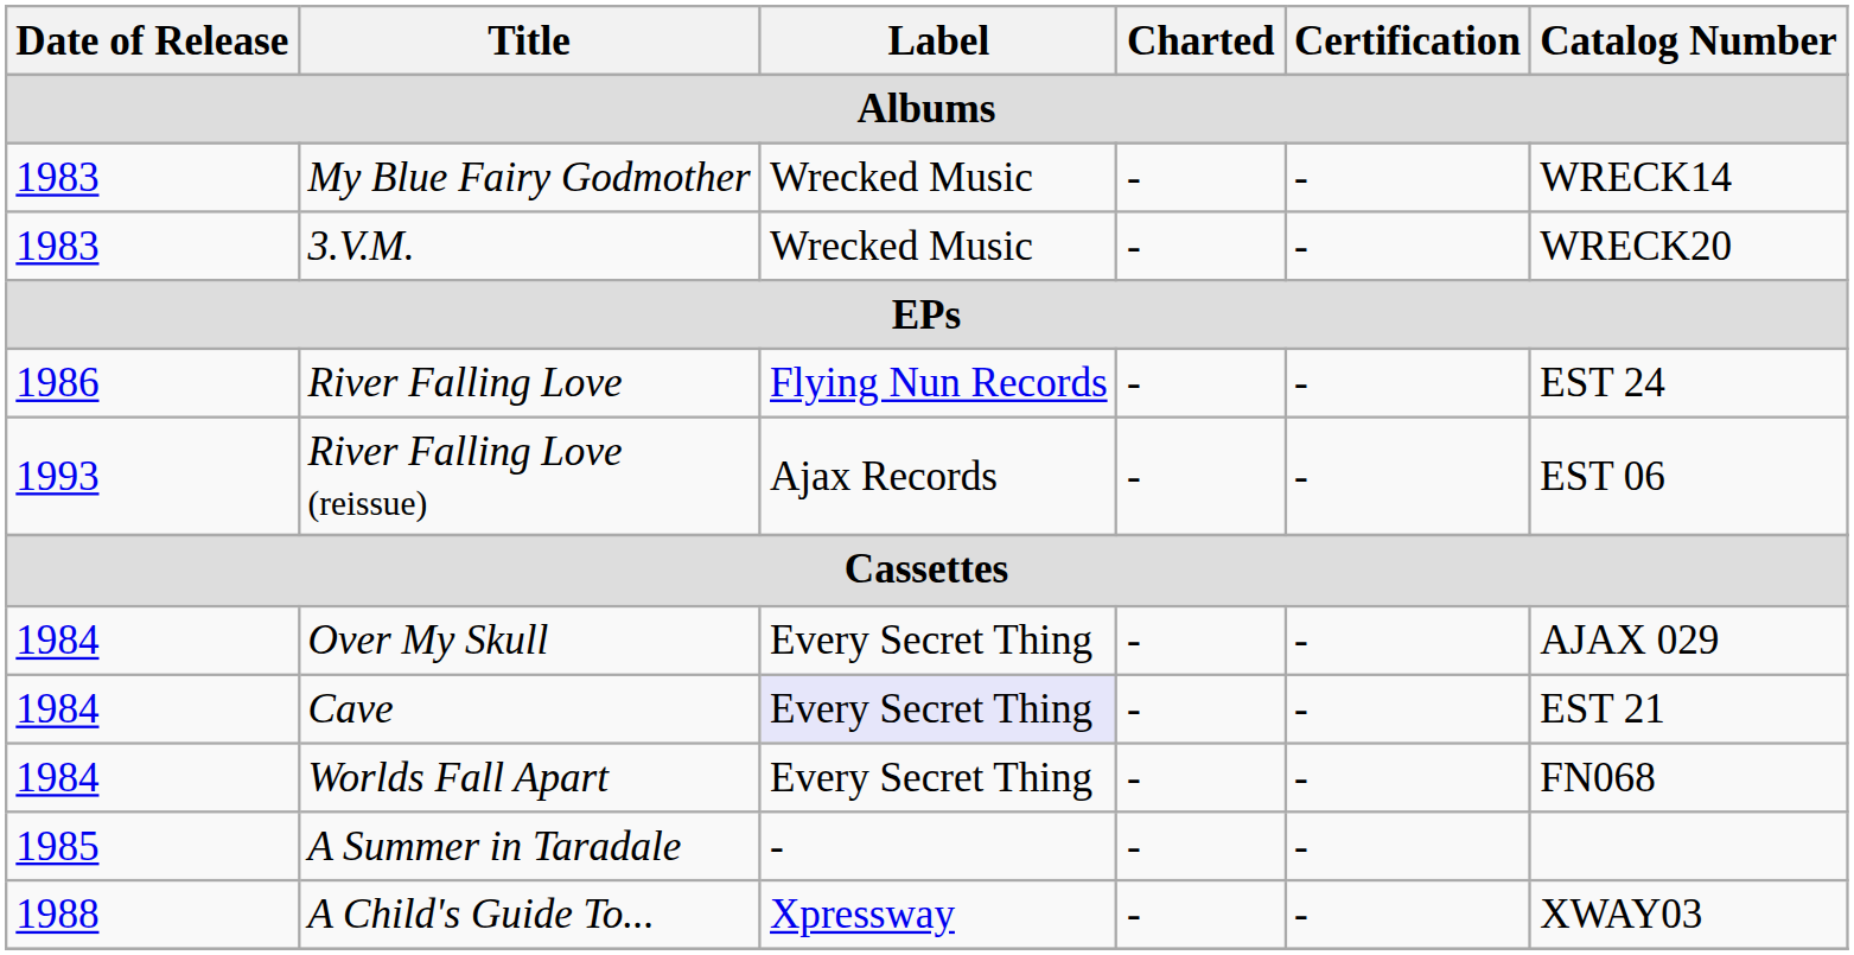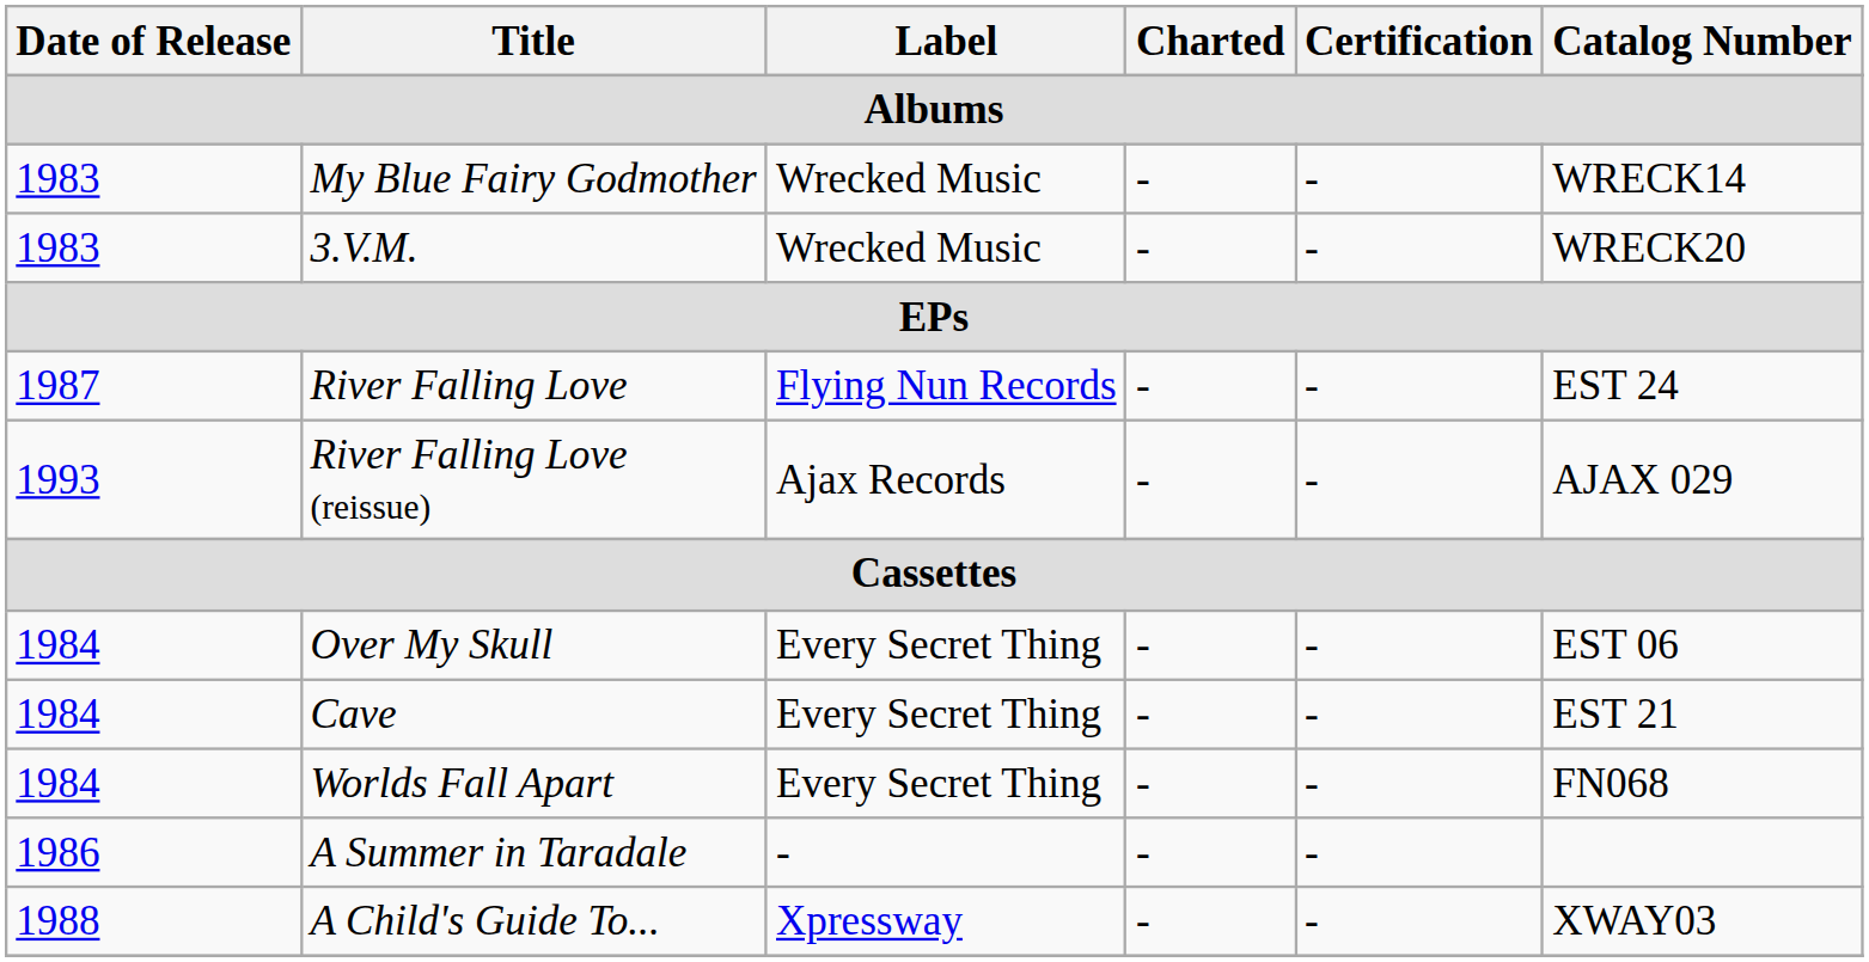 <table class="wikitable" style="font-size: 95%;">
 <tr>
 <th>Date of Release</th>
 <th>Title</th>
 <th>Label</th>
 <th>Charted</th>
 <th>Certification</th>
 <th>Catalog Number</th>
 </tr>
 <tr>
 </tr>
 <tr bgcolor="#DDDDDD">
 <td colspan=7 align=center><strong>Albums</strong></td>
 </tr>
 <tr>
 <td><a href='#'>1983</a></td>
 <td><em>My Blue Fairy Godmother</em></td>
 <td>Wrecked Music</td>
 <td>-</td>
 <td>-</td>
 <td>WRECK14</td>
 </tr>
 <tr>
 <td><a href='#'>1983</a></td>
 <td><em>3.V.M.</em></td>
 <td>Wrecked Music</td>
 <td>-</td>
 <td>-</td>
 <td>WRECK20</td>
 </tr>
 <tr |- bgcolor="#DDDDDD">
 <td colspan=7 align=center><strong>EPs</strong></td>
 </tr>
 <tr>
-<td><a href='#'>1986</a></td>
+<td><a href='#'>1987</a></td>
 <td><em>River Falling Love</em></td>
 <td><a href='#'>Flying Nun Records</a></td>
 <td>-</td>
 <td>-</td>
 <td>EST 24</td>
 </tr>
 <tr>
 <td><a href='#'>1993</a></td>
 <td><em>River Falling Love</em><br><small>(reissue)</small></td>
 <td>Ajax Records</td>
 <td>-</td>
 <td>-</td>
-<td>EST 06</td>
+<td>AJAX 029</td>
 </tr>
 <tr>
 </tr>
 <tr bgcolor="#DDDDDD">
 <td colspan=7 align=center><strong>Cassettes</strong></td>
 </tr>
 <tr>
 <td><a href='#'>1984</a></td>
 <td><em>Over My Skull</em></td>
 <td>Every Secret Thing</td>
 <td>-</td>
 <td>-</td>
-<td>AJAX 029</td>
+<td>EST 06</td>
 </tr>
 <tr>
 <td><a href='#'>1984</a></td>
 <td><em>Cave</em></td>
-<td style="background: lavender;">Every Secret Thing</td>
+<td>Every Secret Thing</td>
 <td>-</td>
 <td>-</td>
 <td>EST 21</td>
 </tr>
 <tr>
 <td><a href='#'>1984</a></td>
 <td><em>Worlds Fall Apart</em></td>
 <td>Every Secret Thing</td>
 <td>-</td>
 <td>-</td>
 <td>FN068</td>
 </tr>
 <tr>
-<td><a href='#'>1985</a></td>
+<td><a href='#'>1986</a></td>
 <td><em>A Summer in Taradale</em></td>
 <td>-</td>
 <td>-</td>
 <td>-</td>
 <td></td>
 </tr>
 <tr>
 <td><a href='#'>1988</a></td>
 <td><em>A Child's Guide To...</em></td>
 <td><a href='#'>Xpressway</a></td>
 <td>-</td>
 <td>-</td>
 <td>XWAY03</td>
 </tr>
 <tr>
 </tr>
 </table>
